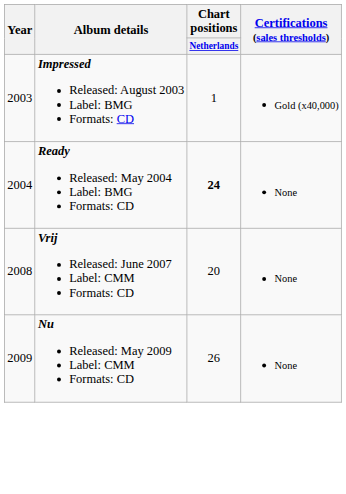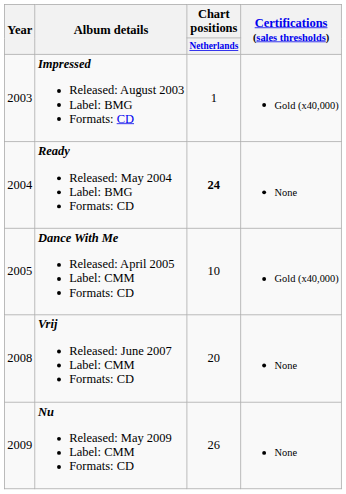 <table class="wikitable">
 <tr>
 <th rowspan="2">Year</th>
 <th rowspan="2">Album details</th>
 <th>Chart positions</th>
 <th rowspan="2"><a href='#'>Certifications</a><br><small>(<a href='#'>sales thresholds</a>)</small></th>
 </tr>
 <tr>
 <th style="width:3em;font-size:75%;"><a href='#'>Netherlands</a><br></th>
 </tr>
 <tr>
 <td>2003</td>
 <td><strong><em>Impressed</em></strong><br><ul><li>Released: August 2003</li><li>Label: BMG</li><li>Formats: <a href='#'>CD</a></li></ul></td>
 <td align="center">1</td>
 <td><br><ul><li><small>Gold (x40,000)</small></li></ul></td>
 </tr>
 <tr>
 <td>2004</td>
 <td><strong><em>Ready</em></strong><br><ul><li>Released: May 2004</li><li>Label: BMG</li><li>Formats: CD</li></ul></td>
 <td align="center"><strong>24</strong></td>
 <td><br><ul><li><small>None</small></li></ul></td>
 </tr>
 <tr>
+<td>2005</td>
+<td><strong><em>Dance With Me</em></strong><br><ul><li>Released: April 2005</li><li>Label: CMM</li><li>Formats: CD</li></ul></td>
+<td align="center">10</td>
+<td><br><ul><li><small>Gold (x40,000)</small></li></ul></td>
+</tr>
+<tr>
 <td>2008</td>
 <td><strong><em>Vrij</em></strong><br><ul><li>Released: June 2007</li><li>Label: CMM</li><li>Formats: CD</li></ul></td>
 <td align="center">20</td>
 <td><br><ul><li><small>None</small></li></ul></td>
 </tr>
 <tr>
 <td>2009</td>
 <td><strong><em>Nu</em></strong><br><ul><li>Released: May 2009</li><li>Label: CMM</li><li>Formats: CD</li></ul></td>
 <td align="center">26</td>
 <td><br><ul><li><small>None</small></li></ul></td>
 </tr>
 </table>
